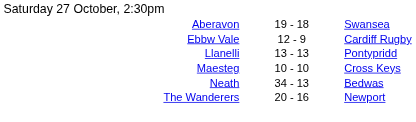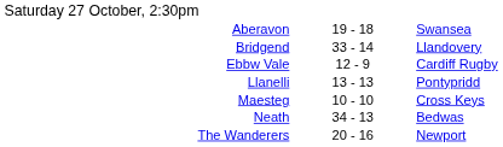 <table style="width:70%;" cellspacing="1">
 <tr>
 <th width=35%></th>
 <th width=15%></th>
 <th></th>
 </tr>
 <tr>
 <td>Saturday 27 October, 2:30pm</td>
 </tr>
 <tr style=font-size:90%>
 <td align=right><a href='#'>Aberavon</a></td>
 <td align=center>19 - 18</td>
 <td><a href='#'>Swansea</a></td>
+</tr>
+<tr style=font-size:90%>
+<td align=right><a href='#'>Bridgend</a></td>
+<td align=center>33 - 14</td>
+<td><a href='#'>Llandovery</a></td>
 </tr>
 <tr style=font-size:90%>
 <td align=right><a href='#'>Ebbw Vale</a></td>
 <td align=center>12 - 9</td>
 <td><a href='#'>Cardiff Rugby</a></td>
 </tr>
 <tr style=font-size:90%>
 <td align=right><a href='#'>Llanelli</a></td>
 <td align=center>13 - 13</td>
 <td><a href='#'>Pontypridd</a></td>
 </tr>
 <tr style=font-size:90%>
 <td align=right><a href='#'>Maesteg</a></td>
 <td align=center>10 - 10</td>
 <td><a href='#'>Cross Keys</a></td>
 </tr>
 <tr style=font-size:90%>
 <td align=right><a href='#'>Neath</a></td>
 <td align=center>34 - 13</td>
 <td><a href='#'>Bedwas</a></td>
 </tr>
 <tr style=font-size:90%>
 <td align=right><a href='#'>The Wanderers</a></td>
 <td align=center>20 - 16</td>
 <td><a href='#'>Newport</a></td>
 </tr>
 </table>
